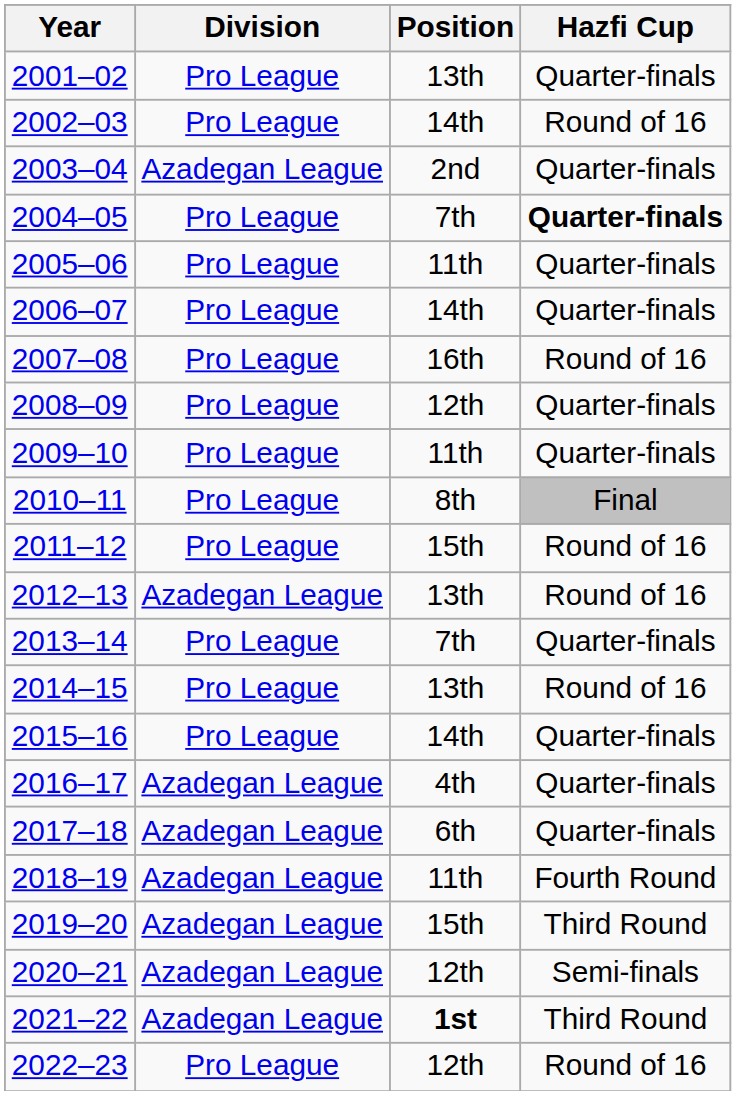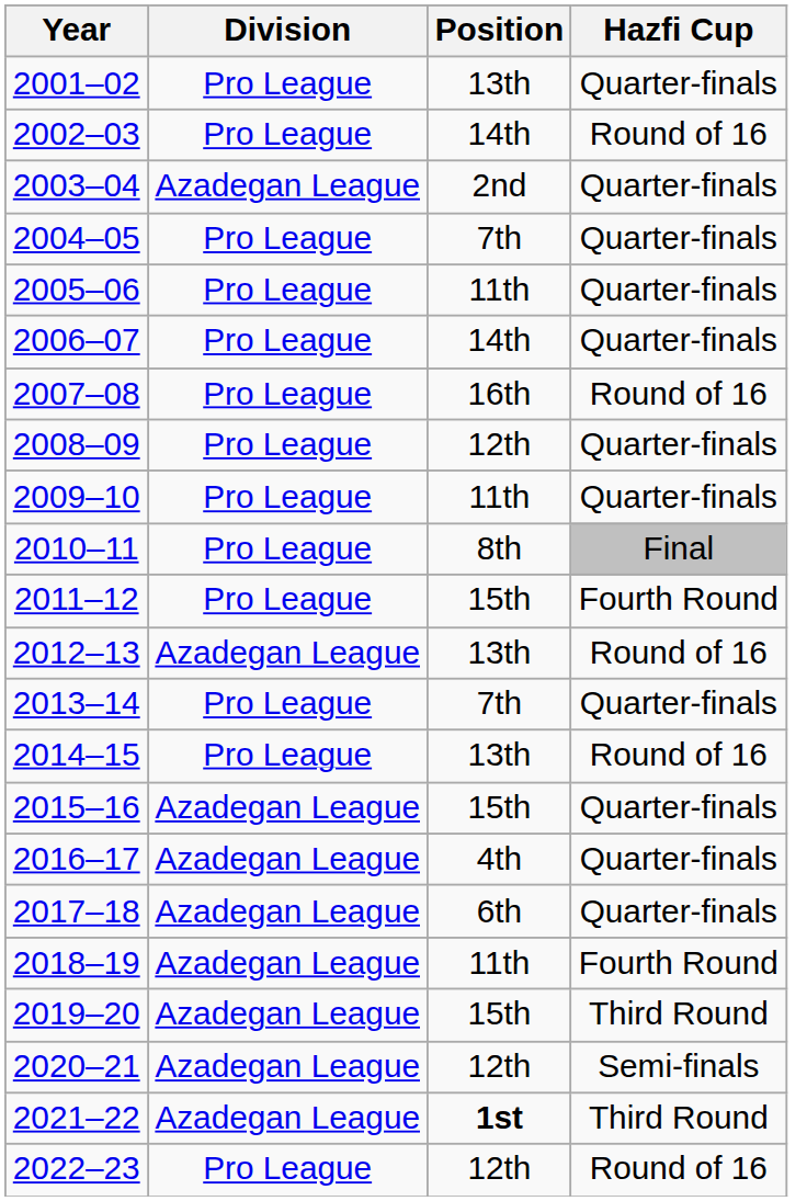 <table class="wikitable">
 <tr>
 <th>Year</th>
 <th>Division</th>
 <th>Position</th>
 <th>Hazfi Cup</th>
 </tr>
 <tr style="text-align:center;">
 <td><a href='#'>2001–02</a></td>
 <td><a href='#'>Pro League</a></td>
 <td>13th</td>
 <td>Quarter-finals</td>
 </tr>
 <tr style="text-align:center;">
 <td><a href='#'>2002–03</a></td>
 <td><a href='#'>Pro League</a></td>
 <td>14th </td>
 <td>Round of 16</td>
 </tr>
 <tr style="text-align:center;">
 <td><a href='#'>2003–04</a></td>
 <td><a href='#'>Azadegan League</a></td>
 <td>2nd </td>
 <td>Quarter-finals</td>
 </tr>
 <tr style="text-align:center;">
 <td><a href='#'>2004–05</a></td>
 <td><a href='#'>Pro League</a></td>
 <td>7th</td>
-<td><strong>Quarter-finals</strong></td>
+<td>Quarter-finals</td>
 </tr>
 <tr style="text-align:center;">
 <td><a href='#'>2005–06</a></td>
 <td><a href='#'>Pro League</a></td>
 <td>11th</td>
 <td>Quarter-finals</td>
 </tr>
 <tr style="text-align:center;">
 <td><a href='#'>2006–07</a></td>
 <td><a href='#'>Pro League</a></td>
 <td>14th</td>
 <td>Quarter-finals</td>
 </tr>
 <tr style="text-align:center;">
 <td><a href='#'>2007–08</a></td>
 <td><a href='#'>Pro League</a></td>
 <td>16th</td>
 <td>Round of 16</td>
 </tr>
 <tr style="text-align:center;">
 <td><a href='#'>2008–09</a></td>
 <td><a href='#'>Pro League</a></td>
 <td>12th</td>
 <td>Quarter-finals</td>
 </tr>
 <tr style="text-align:center;">
 <td><a href='#'>2009–10</a></td>
 <td><a href='#'>Pro League</a></td>
 <td>11th</td>
 <td>Quarter-finals</td>
 </tr>
 <tr style="text-align:center;">
 <td><a href='#'>2010–11</a></td>
 <td><a href='#'>Pro League</a></td>
 <td>8th</td>
 <td style="background:silver;">Final</td>
 </tr>
 <tr style="text-align:center;">
 <td><a href='#'>2011–12</a></td>
 <td><a href='#'>Pro League</a></td>
 <td>15th</td>
-<td>Round of 16</td>
+<td>Fourth Round</td>
 </tr>
 <tr style="text-align:center;">
 <td><a href='#'>2012–13</a></td>
 <td><a href='#'>Azadegan League</a></td>
 <td>13th</td>
 <td>Round of 16</td>
 </tr>
 <tr style="text-align:center;">
 <td><a href='#'>2013–14</a></td>
 <td><a href='#'>Pro League</a></td>
 <td>7th</td>
 <td>Quarter-finals</td>
 </tr>
 <tr style="text-align:center;">
 <td><a href='#'>2014–15</a></td>
 <td><a href='#'>Pro League</a></td>
 <td>13th</td>
 <td>Round of 16</td>
 </tr>
 <tr style="text-align:center;">
 <td><a href='#'>2015–16</a></td>
-<td><a href='#'>Pro League</a></td>
-<td>14th</td>
+<td><a href='#'>Azadegan League</a></td>
+<td>15th</td>
 <td>Quarter-finals</td>
 </tr>
 <tr style="text-align:center;">
 <td><a href='#'>2016–17</a></td>
 <td><a href='#'>Azadegan League</a></td>
 <td>4th</td>
 <td>Quarter-finals</td>
 </tr>
 <tr style="text-align:center;">
 <td><a href='#'>2017–18</a></td>
 <td><a href='#'>Azadegan League</a></td>
 <td>6th</td>
 <td>Quarter-finals</td>
 </tr>
 <tr style="text-align:center;">
 <td><a href='#'>2018–19</a></td>
 <td><a href='#'>Azadegan League</a></td>
 <td>11th</td>
 <td>Fourth Round</td>
 </tr>
 <tr style="text-align:center;">
 <td><a href='#'>2019–20</a></td>
 <td><a href='#'>Azadegan League</a></td>
 <td>15th</td>
 <td>Third Round</td>
 </tr>
 <tr style="text-align:center;">
 <td><a href='#'>2020–21</a></td>
 <td><a href='#'>Azadegan League</a></td>
 <td>12th</td>
 <td>Semi-finals</td>
 </tr>
 <tr style="text-align:center;">
 <td><a href='#'>2021–22</a></td>
 <td><a href='#'>Azadegan League</a></td>
 <td><strong>1st </strong></td>
 <td>Third Round</td>
 </tr>
 <tr style="text-align:center;">
 <td><a href='#'>2022–23</a></td>
 <td><a href='#'>Pro League</a></td>
 <td>12th</td>
 <td>Round of 16</td>
 </tr>
 </table>
